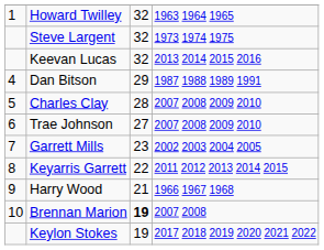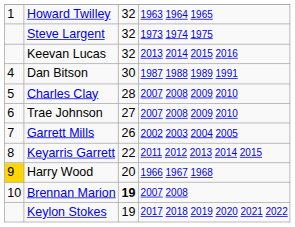 <table class="wikitable">
 <tr>
 </tr>
 <tr>
 <td>1</td>
 <td><a href='#'>Howard Twilley</a></td>
 <td>32</td>
 <td style="font-size:80%;"><a href='#'>1963</a> <a href='#'>1964</a> <a href='#'>1965</a></td>
 </tr>
 <tr>
 <td></td>
 <td><a href='#'>Steve Largent</a></td>
 <td>32</td>
 <td style="font-size:80%;"><a href='#'>1973</a> <a href='#'>1974</a> <a href='#'>1975</a></td>
 </tr>
 <tr>
 <td></td>
 <td>Keevan Lucas</td>
 <td>32</td>
 <td style="font-size:80%;"><a href='#'>2013</a> <a href='#'>2014</a> <a href='#'>2015</a> <a href='#'>2016</a></td>
 </tr>
 <tr>
 <td>4</td>
 <td>Dan Bitson</td>
-<td>29</td>
+<td>30</td>
 <td style="font-size:80%;"><a href='#'>1987</a> <a href='#'>1988</a> <a href='#'>1989</a> <a href='#'>1991</a></td>
 </tr>
 <tr>
 <td>5</td>
 <td><a href='#'>Charles Clay</a></td>
 <td>28</td>
 <td style="font-size:80%;"><a href='#'>2007</a> <a href='#'>2008</a> <a href='#'>2009</a> <a href='#'>2010</a></td>
 </tr>
 <tr>
 <td>6</td>
 <td>Trae Johnson</td>
 <td>27</td>
 <td style="font-size:80%;"><a href='#'>2007</a> <a href='#'>2008</a> <a href='#'>2009</a> <a href='#'>2010</a></td>
 </tr>
 <tr>
 <td>7</td>
 <td><a href='#'>Garrett Mills</a></td>
-<td>23</td>
+<td>26</td>
 <td style="font-size:80%;"><a href='#'>2002</a> <a href='#'>2003</a> <a href='#'>2004</a> <a href='#'>2005</a></td>
 </tr>
 <tr>
 <td>8</td>
 <td><a href='#'>Keyarris Garrett</a></td>
 <td>22</td>
 <td style="font-size:80%;"><a href='#'>2011</a> <a href='#'>2012</a> <a href='#'>2013</a> <a href='#'>2014</a> <a href='#'>2015</a></td>
 </tr>
 <tr>
-<td>9</td>
+<td style="background: gold;">9</td>
 <td>Harry Wood</td>
-<td>21</td>
+<td>20</td>
 <td style="font-size:80%;"><a href='#'>1966</a> <a href='#'>1967</a> <a href='#'>1968</a></td>
 </tr>
 <tr>
 <td>10</td>
 <td><a href='#'>Brennan Marion</a></td>
 <td><strong>19</strong></td>
 <td style="font-size:80%;"><a href='#'>2007</a> <a href='#'>2008</a></td>
 </tr>
 <tr>
 <td></td>
 <td><a href='#'>Keylon Stokes</a></td>
 <td>19</td>
 <td style="font-size:80%;"><a href='#'>2017</a> <a href='#'>2018</a> <a href='#'>2019</a> <a href='#'>2020</a> <a href='#'>2021</a> <a href='#'>2022</a></td>
 </tr>
 </table>
